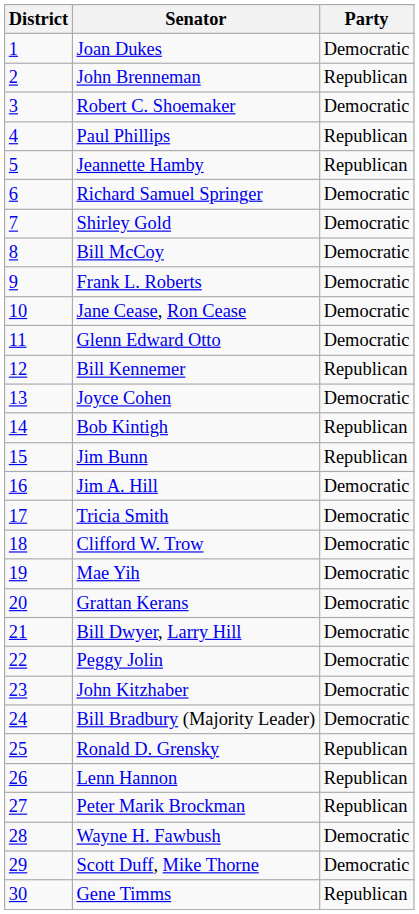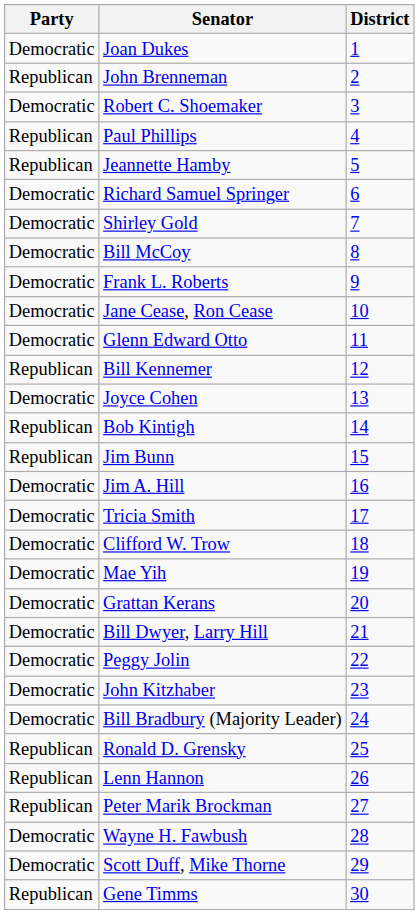 <table class="wikitable">
 <tr>
+<th>Party</th>
+<th>Senator</th>
 <th>District</th>
-<th>Senator</th>
-<th>Party</th>
 </tr>
 <tr>
+<td>Democratic</td>
+<td><a href='#'>Joan Dukes</a></td>
 <td><a href='#'>1</a></td>
-<td><a href='#'>Joan Dukes</a></td>
-<td>Democratic</td>
 </tr>
 <tr>
+<td>Republican</td>
+<td><a href='#'>John Brenneman</a></td>
 <td><a href='#'>2</a></td>
-<td><a href='#'>John Brenneman</a></td>
-<td>Republican</td>
 </tr>
 <tr>
+<td>Democratic</td>
+<td><a href='#'>Robert C. Shoemaker</a></td>
 <td><a href='#'>3</a></td>
-<td><a href='#'>Robert C. Shoemaker</a></td>
-<td>Democratic</td>
 </tr>
 <tr>
+<td>Republican</td>
+<td><a href='#'>Paul Phillips</a></td>
 <td><a href='#'>4</a></td>
-<td><a href='#'>Paul Phillips</a></td>
-<td>Republican</td>
 </tr>
 <tr>
+<td>Republican</td>
+<td><a href='#'>Jeannette Hamby</a></td>
 <td><a href='#'>5</a></td>
-<td><a href='#'>Jeannette Hamby</a></td>
-<td>Republican</td>
 </tr>
 <tr>
+<td>Democratic</td>
+<td><a href='#'>Richard Samuel Springer</a></td>
 <td><a href='#'>6</a></td>
-<td><a href='#'>Richard Samuel Springer</a></td>
-<td>Democratic</td>
 </tr>
 <tr>
+<td>Democratic</td>
+<td><a href='#'>Shirley Gold</a></td>
 <td><a href='#'>7</a></td>
-<td><a href='#'>Shirley Gold</a></td>
-<td>Democratic</td>
 </tr>
 <tr>
+<td>Democratic</td>
+<td><a href='#'>Bill McCoy</a></td>
 <td><a href='#'>8</a></td>
-<td><a href='#'>Bill McCoy</a></td>
-<td>Democratic</td>
 </tr>
 <tr>
+<td>Democratic</td>
+<td><a href='#'>Frank L. Roberts</a></td>
 <td><a href='#'>9</a></td>
-<td><a href='#'>Frank L. Roberts</a></td>
-<td>Democratic</td>
 </tr>
 <tr>
+<td>Democratic</td>
+<td><a href='#'>Jane Cease</a>, <a href='#'>Ron Cease</a></td>
 <td><a href='#'>10</a></td>
-<td><a href='#'>Jane Cease</a>, <a href='#'>Ron Cease</a></td>
-<td>Democratic</td>
 </tr>
 <tr>
+<td>Democratic</td>
+<td><a href='#'>Glenn Edward Otto</a></td>
 <td><a href='#'>11</a></td>
-<td><a href='#'>Glenn Edward Otto</a></td>
-<td>Democratic</td>
 </tr>
 <tr>
+<td>Republican</td>
+<td><a href='#'>Bill Kennemer</a></td>
 <td><a href='#'>12</a></td>
-<td><a href='#'>Bill Kennemer</a></td>
-<td>Republican</td>
 </tr>
 <tr>
+<td>Democratic</td>
+<td><a href='#'>Joyce Cohen</a></td>
 <td><a href='#'>13</a></td>
-<td><a href='#'>Joyce Cohen</a></td>
-<td>Democratic</td>
 </tr>
 <tr>
+<td>Republican</td>
+<td><a href='#'>Bob Kintigh</a></td>
 <td><a href='#'>14</a></td>
-<td><a href='#'>Bob Kintigh</a></td>
-<td>Republican</td>
 </tr>
 <tr>
+<td>Republican</td>
+<td><a href='#'>Jim Bunn</a></td>
 <td><a href='#'>15</a></td>
-<td><a href='#'>Jim Bunn</a></td>
-<td>Republican</td>
 </tr>
 <tr>
+<td>Democratic</td>
+<td><a href='#'>Jim A. Hill</a></td>
 <td><a href='#'>16</a></td>
-<td><a href='#'>Jim A. Hill</a></td>
-<td>Democratic</td>
 </tr>
 <tr>
+<td>Democratic</td>
+<td><a href='#'>Tricia Smith</a></td>
 <td><a href='#'>17</a></td>
-<td><a href='#'>Tricia Smith</a></td>
-<td>Democratic</td>
 </tr>
 <tr>
+<td>Democratic</td>
+<td><a href='#'>Clifford W. Trow</a></td>
 <td><a href='#'>18</a></td>
-<td><a href='#'>Clifford W. Trow</a></td>
-<td>Democratic</td>
 </tr>
 <tr>
+<td>Democratic</td>
+<td><a href='#'>Mae Yih</a></td>
 <td><a href='#'>19</a></td>
-<td><a href='#'>Mae Yih</a></td>
-<td>Democratic</td>
 </tr>
 <tr>
+<td>Democratic</td>
+<td><a href='#'>Grattan Kerans</a></td>
 <td><a href='#'>20</a></td>
-<td><a href='#'>Grattan Kerans</a></td>
-<td>Democratic</td>
 </tr>
 <tr>
+<td>Democratic</td>
+<td><a href='#'>Bill Dwyer</a>, <a href='#'>Larry Hill</a></td>
 <td><a href='#'>21</a></td>
-<td><a href='#'>Bill Dwyer</a>, <a href='#'>Larry Hill</a></td>
-<td>Democratic</td>
 </tr>
 <tr>
+<td>Democratic</td>
+<td><a href='#'>Peggy Jolin</a></td>
 <td><a href='#'>22</a></td>
-<td><a href='#'>Peggy Jolin</a></td>
-<td>Democratic</td>
 </tr>
 <tr>
+<td>Democratic</td>
+<td><a href='#'>John Kitzhaber</a></td>
 <td><a href='#'>23</a></td>
-<td><a href='#'>John Kitzhaber</a></td>
-<td>Democratic</td>
 </tr>
 <tr>
+<td>Democratic</td>
+<td><a href='#'>Bill Bradbury</a> (Majority Leader)</td>
 <td><a href='#'>24</a></td>
-<td><a href='#'>Bill Bradbury</a> (Majority Leader)</td>
-<td>Democratic</td>
 </tr>
 <tr>
+<td>Republican</td>
+<td><a href='#'>Ronald D. Grensky</a></td>
 <td><a href='#'>25</a></td>
-<td><a href='#'>Ronald D. Grensky</a></td>
-<td>Republican</td>
 </tr>
 <tr>
+<td>Republican</td>
+<td><a href='#'>Lenn Hannon</a></td>
 <td><a href='#'>26</a></td>
-<td><a href='#'>Lenn Hannon</a></td>
-<td>Republican</td>
 </tr>
 <tr>
+<td>Republican</td>
+<td><a href='#'>Peter Marik Brockman</a></td>
 <td><a href='#'>27</a></td>
-<td><a href='#'>Peter Marik Brockman</a></td>
-<td>Republican</td>
 </tr>
 <tr>
+<td>Democratic</td>
+<td><a href='#'>Wayne H. Fawbush</a></td>
 <td><a href='#'>28</a></td>
-<td><a href='#'>Wayne H. Fawbush</a></td>
-<td>Democratic</td>
 </tr>
 <tr>
+<td>Democratic</td>
+<td><a href='#'>Scott Duff</a>, <a href='#'>Mike Thorne</a></td>
 <td><a href='#'>29</a></td>
-<td><a href='#'>Scott Duff</a>, <a href='#'>Mike Thorne</a></td>
-<td>Democratic</td>
 </tr>
 <tr>
+<td>Republican</td>
+<td><a href='#'>Gene Timms</a></td>
 <td><a href='#'>30</a></td>
-<td><a href='#'>Gene Timms</a></td>
-<td>Republican</td>
 </tr>
 </table>
